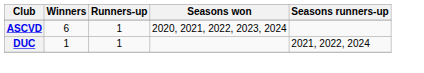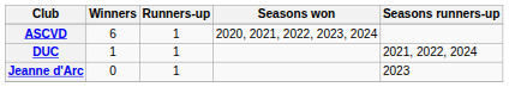 <table class="wikitable sortable plainrowheaders" style="text-align:left">
 <tr>
 <th scope="col">Club</th>
 <th scope="col">Winners</th>
 <th scope="col">Runners-up</th>
 <th scope="col">Seasons won</th>
 <th scope="col">Seasons runners-up</th>
 </tr>
 <tr>
 </tr>
 <tr>
 <th scope="row"><a href='#'>ASCVD</a></th>
 <td align="center">6</td>
 <td align="center">1</td>
 <td>2020, 2021, 2022, 2023, 2024</td>
 <td></td>
 </tr>
 <tr>
 <th scope="row"><a href='#'>DUC</a></th>
 <td align="center">1</td>
 <td align="center">1</td>
 <td></td>
 <td>2021, 2022, 2024</td>
 </tr>
 <tr>
+<th scope="row"><a href='#'>Jeanne d'Arc</a></th>
+<td align="center">0</td>
+<td align="center">1</td>
+<td></td>
+<td>2023</td>
+</tr>
+<tr>
 </tr>
 </table>
